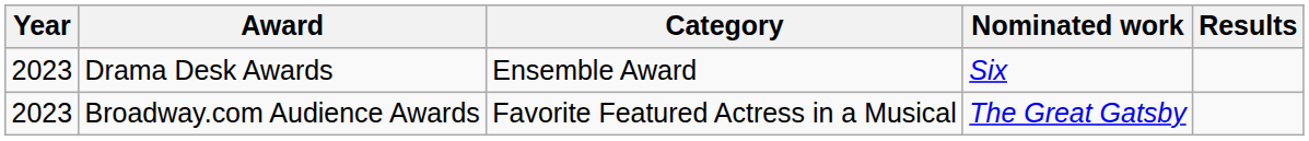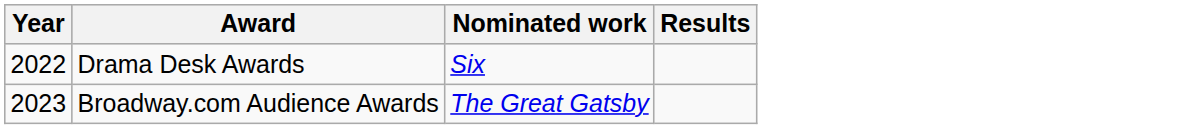 <table class="wikitable">
 <tr>
 <th>Year</th>
 <th>Award</th>
-<th>Category</th>
 <th>Nominated work</th>
 <th>Results</th>
 </tr>
 <tr>
-<td>2023</td>
+<td>2022</td>
 <td>Drama Desk Awards</td>
-<td>Ensemble Award</td>
 <td><em><a href='#'>Six</a></em></td>
 <td></td>
 </tr>
 <tr>
 <td>2023</td>
 <td>Broadway.com Audience Awards</td>
-<td>Favorite Featured Actress in a Musical</td>
 <td><em><a href='#'>The Great Gatsby</a></em></td>
 <td></td>
 </tr>
 </table>
